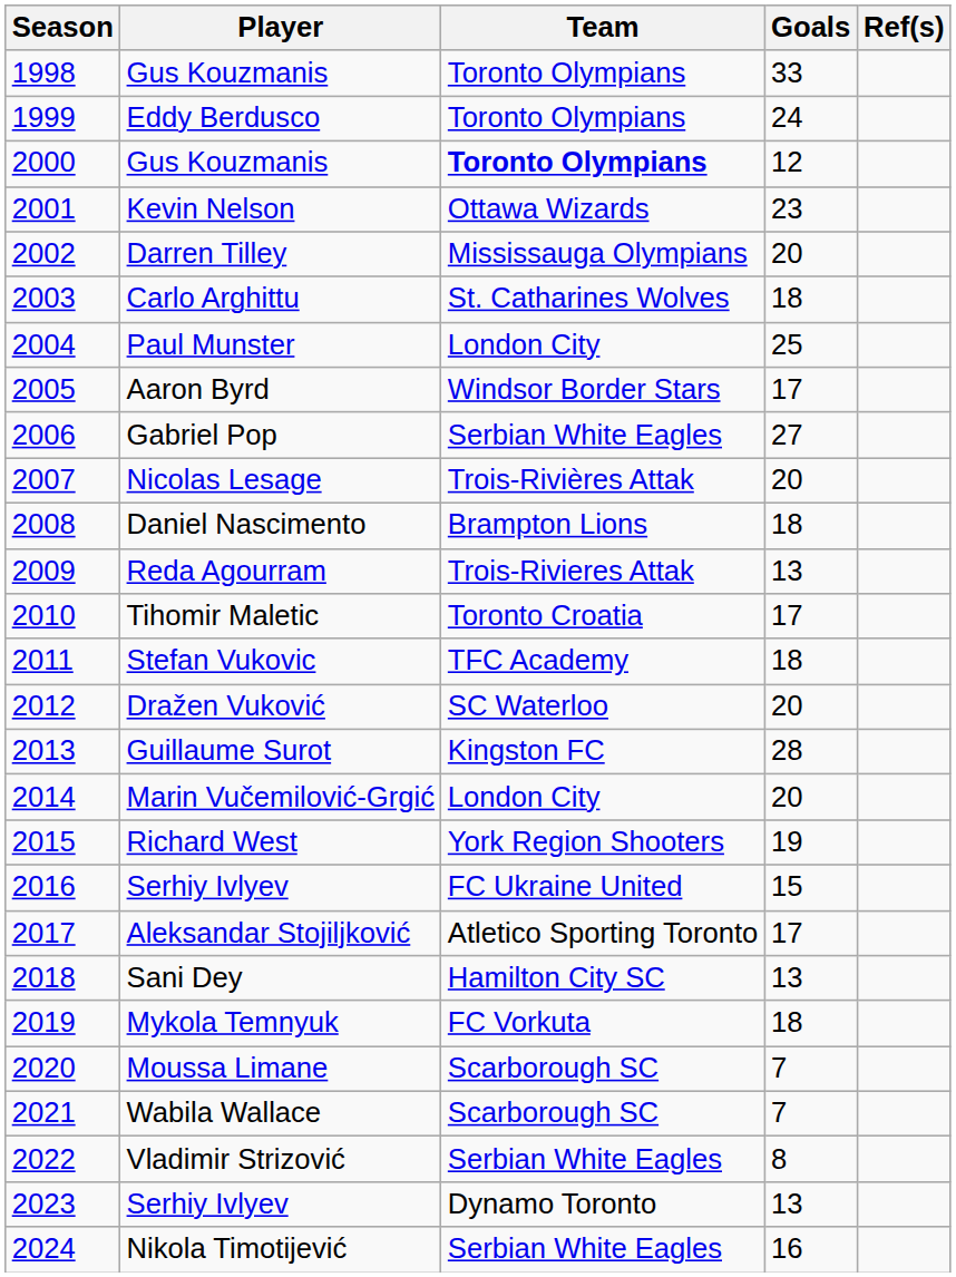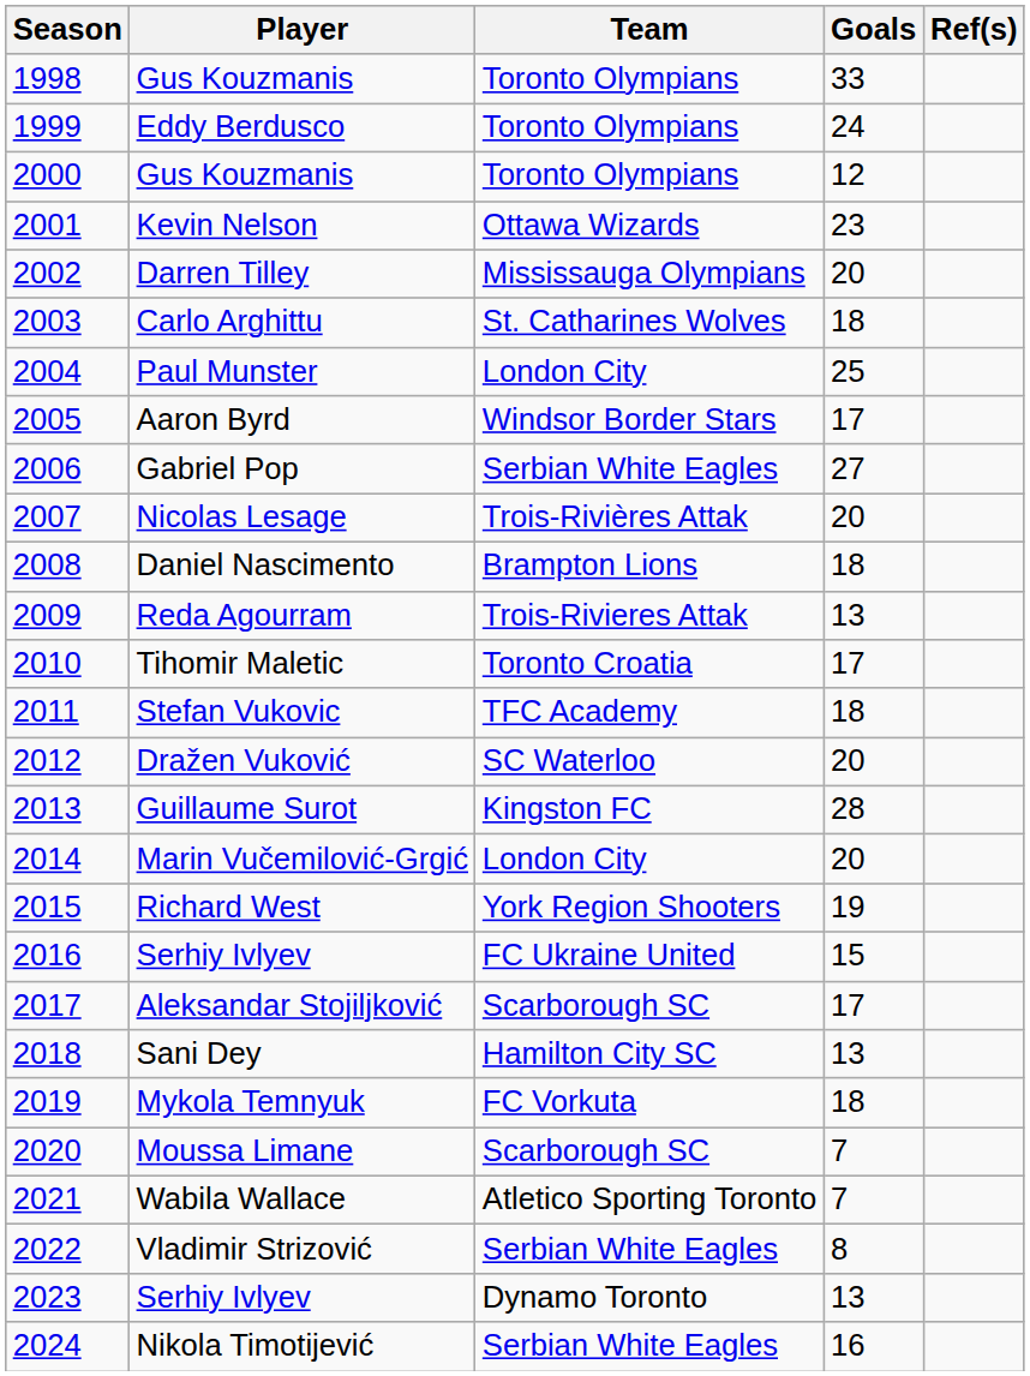 <table class="wikitable">
 <tr>
 <th>Season</th>
 <th>Player</th>
 <th>Team</th>
 <th>Goals</th>
 <th align="center">Ref(s)</th>
 </tr>
 <tr>
 <td><a href='#'>1998</a></td>
 <td> <a href='#'>Gus Kouzmanis</a></td>
 <td><a href='#'>Toronto Olympians</a></td>
 <td>33</td>
 <td align="center"></td>
 </tr>
 <tr>
 <td><a href='#'>1999</a></td>
 <td> <a href='#'>Eddy Berdusco</a></td>
 <td><a href='#'>Toronto Olympians</a></td>
 <td>24</td>
 <td align="center"></td>
 </tr>
 <tr>
 <td><a href='#'>2000</a></td>
 <td> <a href='#'>Gus Kouzmanis</a></td>
-<td><strong><a href='#'>Toronto Olympians</a></strong></td>
+<td><a href='#'>Toronto Olympians</a></td>
 <td>12</td>
 <td align="center"></td>
 </tr>
 <tr>
 <td><a href='#'>2001</a></td>
 <td> <a href='#'>Kevin Nelson</a></td>
 <td><a href='#'>Ottawa Wizards</a></td>
 <td>23</td>
 <td align="center"></td>
 </tr>
 <tr>
 <td><a href='#'>2002</a></td>
 <td> <a href='#'>Darren Tilley</a></td>
 <td><a href='#'>Mississauga Olympians</a></td>
 <td>20</td>
 <td align="center"></td>
 </tr>
 <tr>
 <td><a href='#'>2003</a></td>
 <td> <a href='#'>Carlo Arghittu</a></td>
 <td><a href='#'>St. Catharines Wolves</a></td>
 <td>18</td>
 <td align="center"></td>
 </tr>
 <tr>
 <td><a href='#'>2004</a></td>
 <td> <a href='#'>Paul Munster</a></td>
 <td><a href='#'>London City</a></td>
 <td>25</td>
 <td align="center"></td>
 </tr>
 <tr>
 <td><a href='#'>2005</a></td>
 <td> Aaron Byrd</td>
 <td><a href='#'>Windsor Border Stars</a></td>
 <td>17</td>
 <td align="center"></td>
 </tr>
 <tr>
 <td><a href='#'>2006</a></td>
 <td> Gabriel Pop</td>
 <td><a href='#'>Serbian White Eagles</a></td>
 <td>27</td>
 <td align="center"></td>
 </tr>
 <tr>
 <td><a href='#'>2007</a></td>
 <td> <a href='#'>Nicolas Lesage</a></td>
 <td><a href='#'>Trois-Rivières Attak</a></td>
 <td>20</td>
 <td align="center"></td>
 </tr>
 <tr>
 <td><a href='#'>2008</a></td>
 <td> Daniel Nascimento</td>
 <td><a href='#'>Brampton Lions</a></td>
 <td>18</td>
 <td align="center"></td>
 </tr>
 <tr>
 <td><a href='#'>2009</a></td>
 <td> <a href='#'>Reda Agourram</a></td>
 <td><a href='#'>Trois-Rivieres Attak</a></td>
 <td>13</td>
 <td align="center"></td>
 </tr>
 <tr>
 <td><a href='#'>2010</a></td>
 <td> Tihomir Maletic</td>
 <td><a href='#'>Toronto Croatia</a></td>
 <td>17</td>
 <td align="center"></td>
 </tr>
 <tr>
 <td><a href='#'>2011</a></td>
 <td> <a href='#'>Stefan Vukovic</a></td>
 <td><a href='#'>TFC Academy</a></td>
 <td>18</td>
 <td align="center"></td>
 </tr>
 <tr>
 <td><a href='#'>2012</a></td>
 <td> <a href='#'>Dražen Vuković</a></td>
 <td><a href='#'>SC Waterloo</a></td>
 <td>20</td>
 <td align="center"></td>
 </tr>
 <tr>
 <td><a href='#'>2013</a></td>
 <td> <a href='#'>Guillaume Surot</a></td>
 <td><a href='#'>Kingston FC</a></td>
 <td>28</td>
 <td align="center"></td>
 </tr>
 <tr>
 <td><a href='#'>2014</a></td>
 <td> <a href='#'>Marin Vučemilović-Grgić</a></td>
 <td><a href='#'>London City</a></td>
 <td>20</td>
 <td align="center"></td>
 </tr>
 <tr>
 <td><a href='#'>2015</a></td>
 <td> <a href='#'>Richard West</a></td>
 <td><a href='#'>York Region Shooters</a></td>
 <td>19</td>
 <td align="center"></td>
 </tr>
 <tr>
 <td><a href='#'>2016</a></td>
 <td> <a href='#'>Serhiy Ivlyev</a></td>
 <td><a href='#'>FC Ukraine United</a></td>
 <td>15</td>
 <td align="center"></td>
 </tr>
 <tr>
 <td><a href='#'>2017</a></td>
 <td> <a href='#'>Aleksandar Stojiljković</a></td>
-<td>Atletico Sporting Toronto</td>
+<td><a href='#'>Scarborough SC</a></td>
 <td>17</td>
 <td align="center"></td>
 </tr>
 <tr>
 <td><a href='#'>2018</a></td>
 <td> Sani Dey</td>
 <td><a href='#'>Hamilton City SC</a></td>
 <td>13</td>
 <td align="center"></td>
 </tr>
 <tr>
 <td><a href='#'>2019</a></td>
 <td> <a href='#'>Mykola Temnyuk</a></td>
 <td><a href='#'>FC Vorkuta</a></td>
 <td>18</td>
 <td align="center"></td>
 </tr>
 <tr>
 <td><a href='#'>2020</a></td>
 <td> <a href='#'>Moussa Limane</a></td>
 <td><a href='#'>Scarborough SC</a></td>
 <td>7</td>
 <td align="center"></td>
 </tr>
 <tr>
 <td><a href='#'>2021</a></td>
 <td>Wabila Wallace</td>
-<td><a href='#'>Scarborough SC</a></td>
+<td>Atletico Sporting Toronto</td>
 <td>7</td>
 <td align="center"></td>
 </tr>
 <tr>
 <td><a href='#'>2022</a></td>
 <td> Vladimir Strizović</td>
 <td><a href='#'>Serbian White Eagles</a></td>
 <td>8</td>
 <td align="center"></td>
 </tr>
 <tr>
 <td><a href='#'>2023</a></td>
 <td> <a href='#'>Serhiy Ivlyev</a></td>
 <td>Dynamo Toronto</td>
 <td>13</td>
 <td align="center"></td>
 </tr>
 <tr>
 <td><a href='#'>2024</a></td>
 <td> Nikola Timotijević</td>
 <td><a href='#'>Serbian White Eagles</a></td>
 <td>16</td>
 <td align="center"></td>
 </tr>
 </table>
